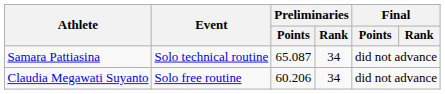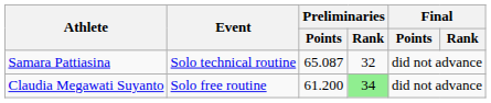 <table class=wikitable style="font-size:90%">
 <tr>
 <th rowspan="2">Athlete</th>
 <th rowspan="2">Event</th>
 <th colspan="2">Preliminaries</th>
 <th colspan="2">Final</th>
 </tr>
 <tr style="font-size:95%">
 <th>Points</th>
 <th>Rank</th>
 <th>Points</th>
 <th>Rank</th>
 </tr>
 <tr align=center>
 <td align=left><a href='#'>Samara Pattiasina</a></td>
 <td align=left><a href='#'>Solo technical routine</a></td>
 <td>65.087</td>
-<td>34</td>
+<td>32</td>
 <td colspan=2>did not advance</td>
 </tr>
 <tr align=center>
 <td align=left><a href='#'>Claudia Megawati Suyanto</a></td>
 <td align=left><a href='#'>Solo free routine</a></td>
-<td>60.206</td>
-<td>34</td>
+<td>61.200</td>
+<td style="background: lightgreen;">34</td>
 <td colspan=2>did not advance</td>
 </tr>
 </table>
